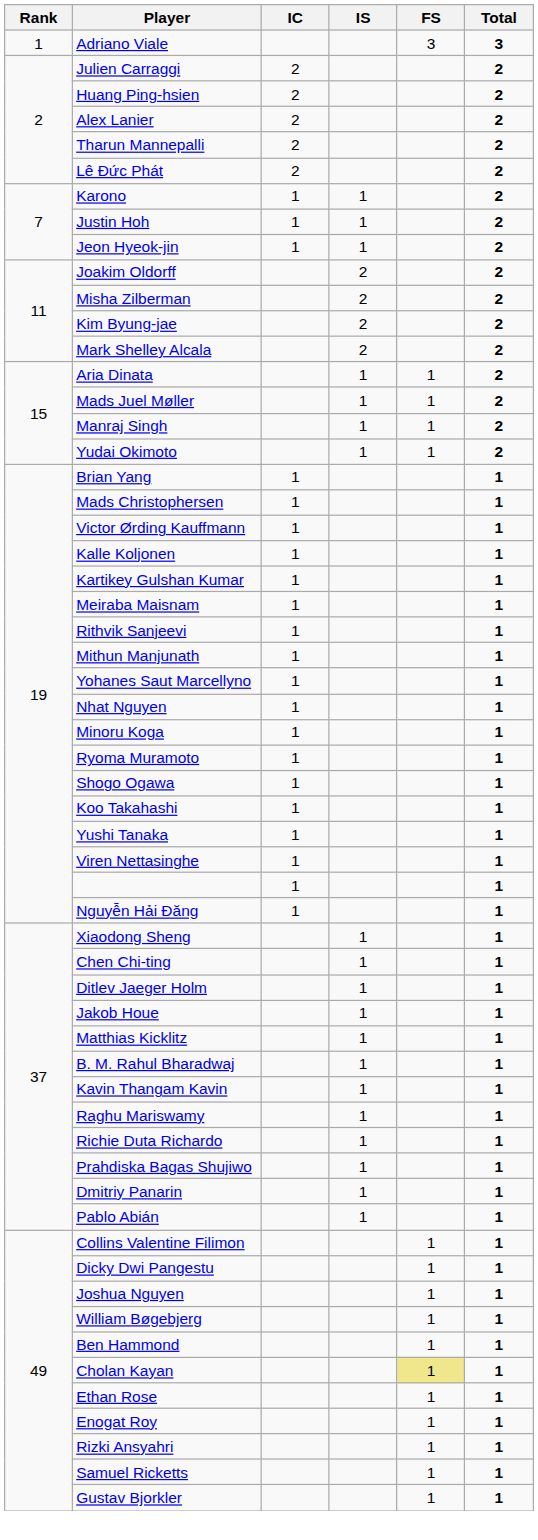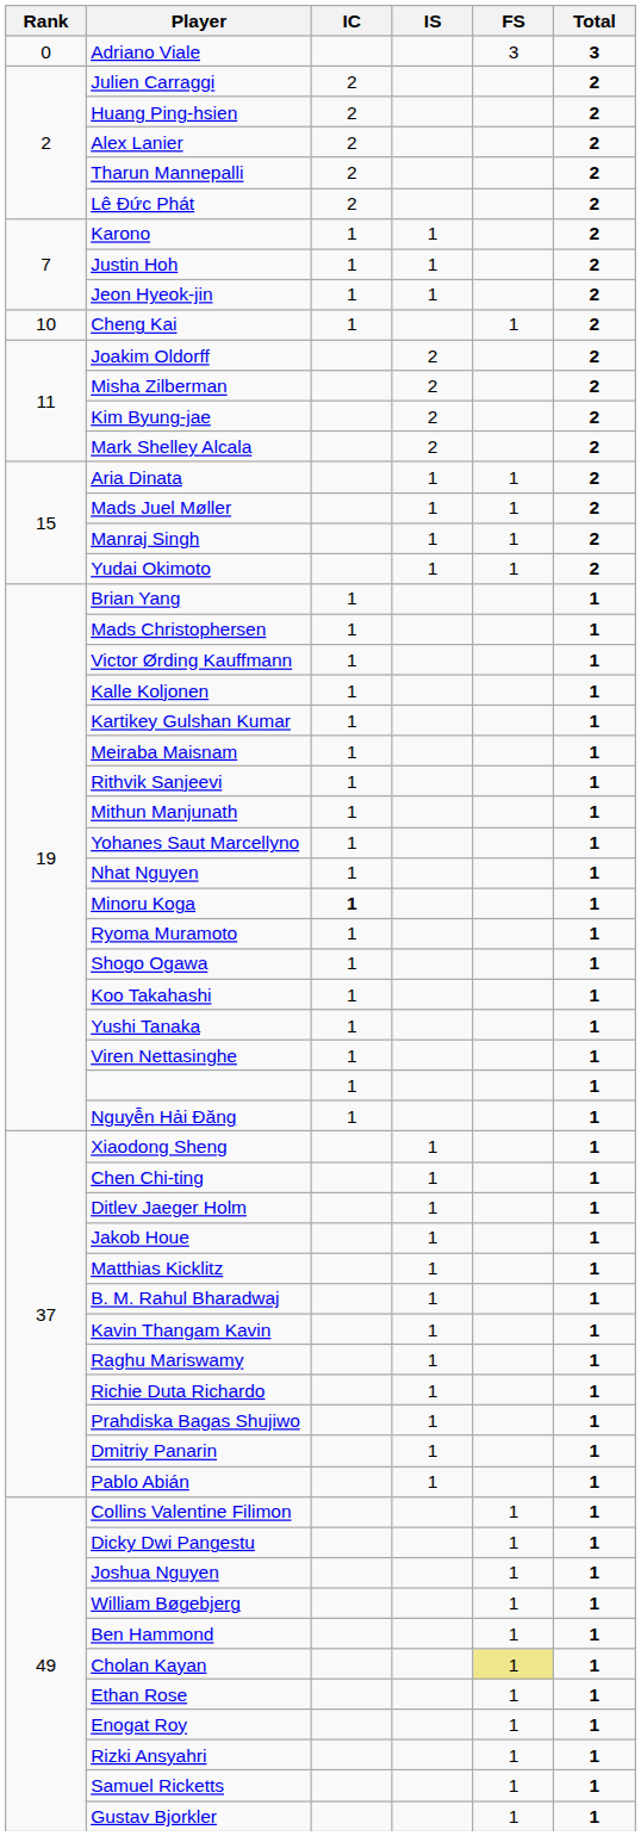 <table class="wikitable" style="font-size:80%; text-align:center">
 <tr>
 <th width="50">Rank</th>
 <th width="150">Player</th>
 <th width="50">IC</th>
 <th width="50">IS</th>
 <th width="50">FS</th>
 <th width="50">Total</th>
 </tr>
 <tr>
-<td>1</td>
+<td>0</td>
 <td align="left"> <a href='#'>Adriano Viale</a></td>
 <td></td>
 <td></td>
 <td>3</td>
 <td><strong>3</strong></td>
 </tr>
 <tr>
 <td rowspan="5">2</td>
 <td align="left"> <a href='#'>Julien Carraggi</a></td>
 <td>2</td>
 <td></td>
 <td></td>
 <td><strong>2</strong></td>
 </tr>
 <tr>
 <td align="left"> <a href='#'>Huang Ping-hsien</a></td>
 <td>2</td>
 <td></td>
 <td></td>
 <td><strong>2</strong></td>
 </tr>
 <tr>
 <td align="left"> <a href='#'>Alex Lanier</a></td>
 <td>2</td>
 <td></td>
 <td></td>
 <td><strong>2</strong></td>
 </tr>
 <tr>
 <td align="left"> <a href='#'>Tharun Mannepalli</a></td>
 <td>2</td>
 <td></td>
 <td></td>
 <td><strong>2</strong></td>
 </tr>
 <tr>
 <td align="left"> <a href='#'>Lê Đức Phát</a></td>
 <td>2</td>
 <td></td>
 <td></td>
 <td><strong>2</strong></td>
 </tr>
 <tr>
 <td rowspan="3">7</td>
 <td align="left"> <a href='#'>Karono</a></td>
 <td>1</td>
 <td>1</td>
 <td></td>
 <td><strong>2</strong></td>
 </tr>
 <tr>
 <td align="left"> <a href='#'>Justin Hoh</a></td>
 <td>1</td>
 <td>1</td>
 <td></td>
 <td><strong>2</strong></td>
 </tr>
 <tr>
 <td align="left"> <a href='#'>Jeon Hyeok-jin</a></td>
 <td>1</td>
 <td>1</td>
 <td></td>
+<td><strong>2</strong></td>
+</tr>
+<tr>
+<td>10</td>
+<td align="left"> <a href='#'>Cheng Kai</a></td>
+<td>1</td>
+<td></td>
+<td>1</td>
 <td><strong>2</strong></td>
 </tr>
 <tr>
 <td rowspan="4">11</td>
 <td align="left"> <a href='#'>Joakim Oldorff</a></td>
 <td></td>
 <td>2</td>
 <td></td>
 <td><strong>2</strong></td>
 </tr>
 <tr>
 <td align="left"> <a href='#'>Misha Zilberman</a></td>
 <td></td>
 <td>2</td>
 <td></td>
 <td><strong>2</strong></td>
 </tr>
 <tr>
 <td align="left"> <a href='#'>Kim Byung-jae</a></td>
 <td></td>
 <td>2</td>
 <td></td>
 <td><strong>2</strong></td>
 </tr>
 <tr>
 <td align="left"> <a href='#'>Mark Shelley Alcala</a></td>
 <td></td>
 <td>2</td>
 <td></td>
 <td><strong>2</strong></td>
 </tr>
 <tr>
 <td rowspan="4">15</td>
 <td align="left"> <a href='#'>Aria Dinata</a></td>
 <td></td>
 <td>1</td>
 <td>1</td>
 <td><strong>2</strong></td>
 </tr>
 <tr>
 <td align="left"> <a href='#'>Mads Juel Møller</a></td>
 <td></td>
 <td>1</td>
 <td>1</td>
 <td><strong>2</strong></td>
 </tr>
 <tr>
 <td align="left"> <a href='#'>Manraj Singh</a></td>
 <td></td>
 <td>1</td>
 <td>1</td>
 <td><strong>2</strong></td>
 </tr>
 <tr>
 <td align="left"> <a href='#'>Yudai Okimoto</a></td>
 <td></td>
 <td>1</td>
 <td>1</td>
 <td><strong>2</strong></td>
 </tr>
 <tr>
 <td rowspan="18">19</td>
 <td align="left"> <a href='#'>Brian Yang</a></td>
 <td>1</td>
 <td></td>
 <td></td>
 <td><strong>1</strong></td>
 </tr>
 <tr>
 <td align="left"> <a href='#'>Mads Christophersen</a></td>
 <td>1</td>
 <td></td>
 <td></td>
 <td><strong>1</strong></td>
 </tr>
 <tr>
 <td align="left"> <a href='#'>Victor Ørding Kauffmann</a></td>
 <td>1</td>
 <td></td>
 <td></td>
 <td><strong>1</strong></td>
 </tr>
 <tr>
 <td align="left"> <a href='#'>Kalle Koljonen</a></td>
 <td>1</td>
 <td></td>
 <td></td>
 <td><strong>1</strong></td>
 </tr>
 <tr>
 <td align="left"> <a href='#'>Kartikey Gulshan Kumar</a></td>
 <td>1</td>
 <td></td>
 <td></td>
 <td><strong>1</strong></td>
 </tr>
 <tr>
 <td align="left"> <a href='#'>Meiraba Maisnam</a></td>
 <td>1</td>
 <td></td>
 <td></td>
 <td><strong>1</strong></td>
 </tr>
 <tr>
 <td align="left"> <a href='#'>Rithvik Sanjeevi</a></td>
 <td>1</td>
 <td></td>
 <td></td>
 <td><strong>1</strong></td>
 </tr>
 <tr>
 <td align="left"> <a href='#'>Mithun Manjunath</a></td>
 <td>1</td>
 <td></td>
 <td></td>
 <td><strong>1</strong></td>
 </tr>
 <tr>
 <td align="left"> <a href='#'>Yohanes Saut Marcellyno</a></td>
 <td>1</td>
 <td></td>
 <td></td>
 <td><strong>1</strong></td>
 </tr>
 <tr>
 <td align="left"> <a href='#'>Nhat Nguyen</a></td>
 <td>1</td>
 <td></td>
 <td></td>
 <td><strong>1</strong></td>
 </tr>
 <tr>
 <td align="left"> <a href='#'>Minoru Koga</a></td>
-<td>1</td>
+<td><strong>1</strong></td>
 <td></td>
 <td></td>
 <td><strong>1</strong></td>
 </tr>
 <tr>
 <td align="left"> <a href='#'>Ryoma Muramoto</a></td>
 <td>1</td>
 <td></td>
 <td></td>
 <td><strong>1</strong></td>
 </tr>
 <tr>
 <td align="left"> <a href='#'>Shogo Ogawa</a></td>
 <td>1</td>
 <td></td>
 <td></td>
 <td><strong>1</strong></td>
 </tr>
 <tr>
 <td align="left"> <a href='#'>Koo Takahashi</a></td>
 <td>1</td>
 <td></td>
 <td></td>
 <td><strong>1</strong></td>
 </tr>
 <tr>
 <td align="left"> <a href='#'>Yushi Tanaka</a></td>
 <td>1</td>
 <td></td>
 <td></td>
 <td><strong>1</strong></td>
 </tr>
 <tr>
 <td align="left"> <a href='#'>Viren Nettasinghe</a></td>
 <td>1</td>
 <td></td>
 <td></td>
 <td><strong>1</strong></td>
 </tr>
 <tr>
 <td align="left"></td>
 <td>1</td>
 <td></td>
 <td></td>
 <td><strong>1</strong></td>
 </tr>
 <tr>
 <td align="left"> <a href='#'>Nguyễn Hải Đăng</a></td>
 <td>1</td>
 <td></td>
 <td></td>
 <td><strong>1</strong></td>
 </tr>
 <tr>
 <td rowspan="12">37</td>
 <td align="left"> <a href='#'>Xiaodong Sheng</a></td>
 <td></td>
 <td>1</td>
 <td></td>
 <td><strong>1</strong></td>
 </tr>
 <tr>
 <td align="left"> <a href='#'>Chen Chi-ting</a></td>
 <td></td>
 <td>1</td>
 <td></td>
 <td><strong>1</strong></td>
 </tr>
 <tr>
 <td align="left"> <a href='#'>Ditlev Jaeger Holm</a></td>
 <td></td>
 <td>1</td>
 <td></td>
 <td><strong>1</strong></td>
 </tr>
 <tr>
 <td align="left"> <a href='#'>Jakob Houe</a></td>
 <td></td>
 <td>1</td>
 <td></td>
 <td><strong>1</strong></td>
 </tr>
 <tr>
 <td align="left"> <a href='#'>Matthias Kicklitz</a></td>
 <td></td>
 <td>1</td>
 <td></td>
 <td><strong>1</strong></td>
 </tr>
 <tr>
 <td align="left"> <a href='#'>B. M. Rahul Bharadwaj</a></td>
 <td></td>
 <td>1</td>
 <td></td>
 <td><strong>1</strong></td>
 </tr>
 <tr>
 <td align="left"> <a href='#'>Kavin Thangam Kavin</a></td>
 <td></td>
 <td>1</td>
 <td></td>
 <td><strong>1</strong></td>
 </tr>
 <tr>
 <td align="left"> <a href='#'>Raghu Mariswamy</a></td>
 <td></td>
 <td>1</td>
 <td></td>
 <td><strong>1</strong></td>
 </tr>
 <tr>
 <td align="left"> <a href='#'>Richie Duta Richardo</a></td>
 <td></td>
 <td>1</td>
 <td></td>
 <td><strong>1</strong></td>
 </tr>
 <tr>
 <td align="left"> <a href='#'>Prahdiska Bagas Shujiwo</a></td>
 <td></td>
 <td>1</td>
 <td></td>
 <td><strong>1</strong></td>
 </tr>
 <tr>
 <td align="left"> <a href='#'>Dmitriy Panarin</a></td>
 <td></td>
 <td>1</td>
 <td></td>
 <td><strong>1</strong></td>
 </tr>
 <tr>
 <td align="left"> <a href='#'>Pablo Abián</a></td>
 <td></td>
 <td>1</td>
 <td></td>
 <td><strong>1</strong></td>
 </tr>
 <tr>
 <td rowspan="12">49</td>
 <td align="left"> <a href='#'>Collins Valentine Filimon</a></td>
 <td></td>
 <td></td>
 <td>1</td>
 <td><strong>1</strong></td>
 </tr>
 <tr>
 <td align="left"> <a href='#'>Dicky Dwi Pangestu</a></td>
 <td></td>
 <td></td>
 <td>1</td>
 <td><strong>1</strong></td>
 </tr>
 <tr>
 <td align="left"> <a href='#'>Joshua Nguyen</a></td>
 <td></td>
 <td></td>
 <td>1</td>
 <td><strong>1</strong></td>
 </tr>
 <tr>
 <td align="left"> <a href='#'>William Bøgebjerg</a></td>
 <td></td>
 <td></td>
 <td>1</td>
 <td><strong>1</strong></td>
 </tr>
 <tr>
 <td align="left"> <a href='#'>Ben Hammond</a></td>
 <td></td>
 <td></td>
 <td>1</td>
 <td><strong>1</strong></td>
 </tr>
 <tr>
 <td align="left"> <a href='#'>Cholan Kayan</a></td>
 <td></td>
 <td></td>
 <td style="background: khaki;">1</td>
 <td><strong>1</strong></td>
 </tr>
 <tr>
 <td align="left"> <a href='#'>Ethan Rose</a></td>
 <td></td>
 <td></td>
 <td>1</td>
 <td><strong>1</strong></td>
 </tr>
 <tr>
 <td align="left"> <a href='#'>Enogat Roy</a></td>
 <td></td>
 <td></td>
 <td>1</td>
 <td><strong>1</strong></td>
 </tr>
 <tr>
 <td align="left"> <a href='#'>Rizki Ansyahri</a></td>
 <td></td>
 <td></td>
 <td>1</td>
 <td><strong>1</strong></td>
 </tr>
 <tr>
 <td align="left"> <a href='#'>Samuel Ricketts</a></td>
 <td></td>
 <td></td>
 <td>1</td>
 <td><strong>1</strong></td>
 </tr>
 <tr>
 <td align="left"> <a href='#'>Gustav Bjorkler</a></td>
 <td></td>
 <td></td>
 <td>1</td>
 <td><strong>1</strong></td>
 </tr>
 </table>
